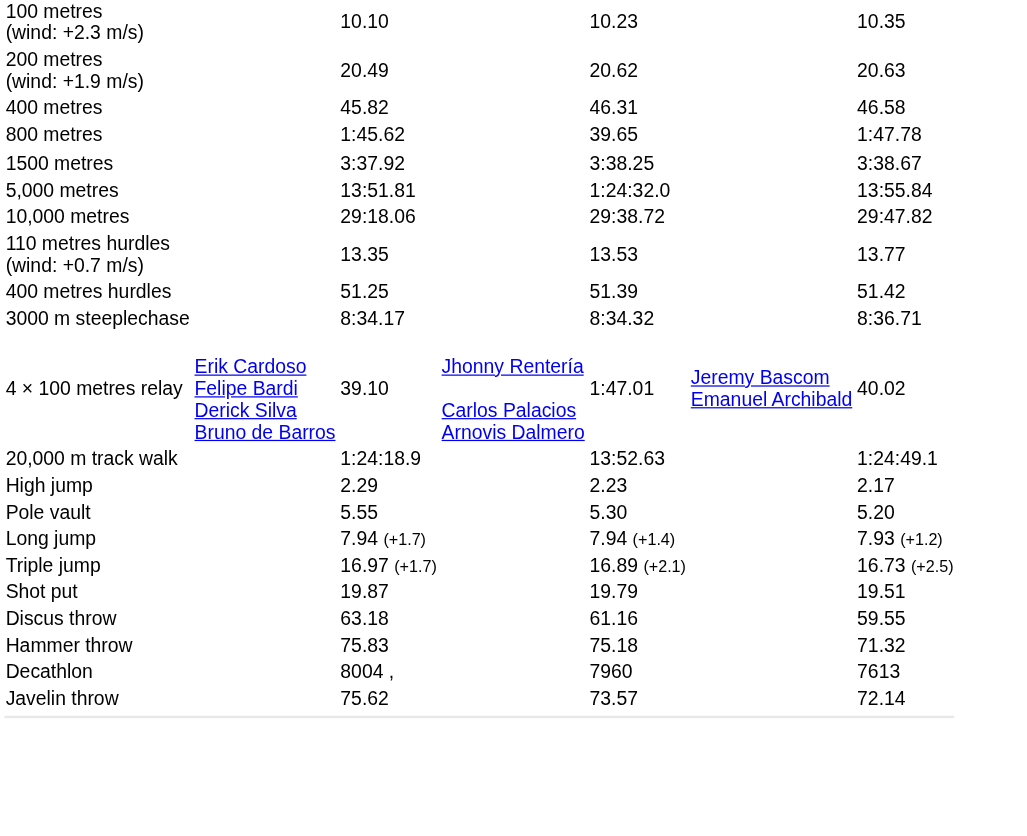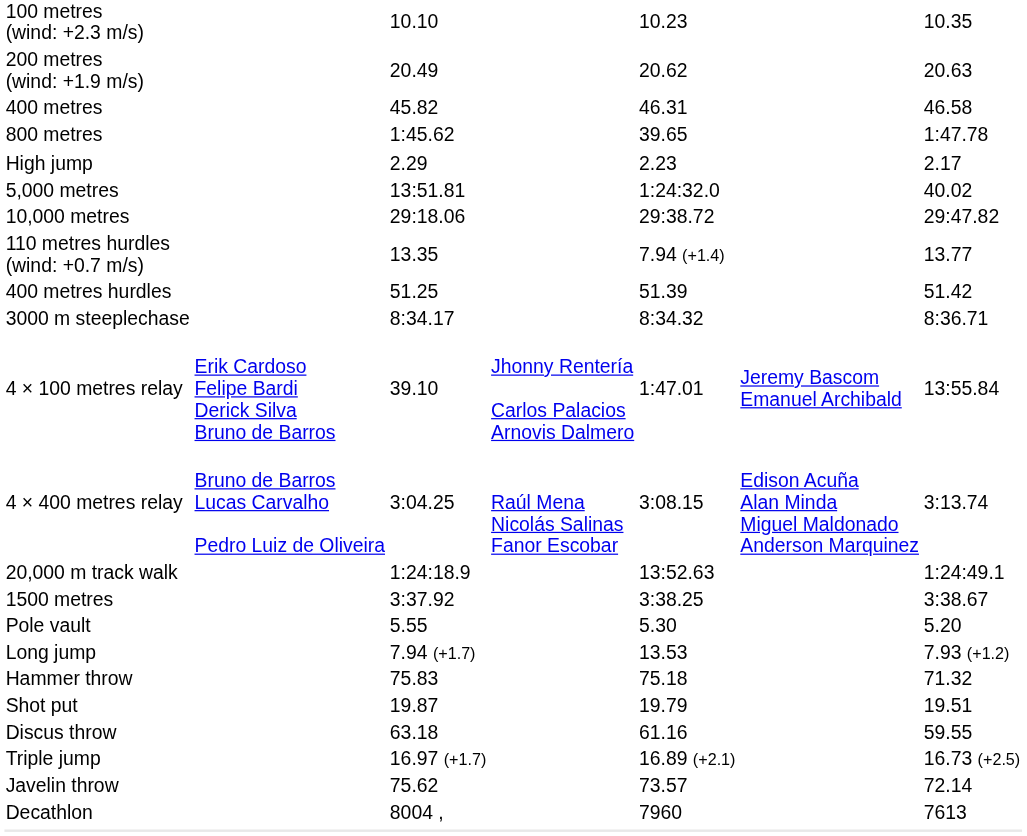 <table>
 <tr>
 <td>100 metres<br>(wind: +2.3 m/s)</td>
 <td></td>
 <td>10.10</td>
 <td></td>
 <td>10.23</td>
 <td></td>
 <td>10.35</td>
 </tr>
 <tr>
 <td>200 metres<br>(wind: +1.9 m/s)</td>
 <td></td>
 <td>20.49</td>
 <td></td>
 <td>20.62</td>
 <td></td>
 <td>20.63</td>
 </tr>
 <tr>
 <td>400 metres</td>
 <td></td>
 <td>45.82</td>
 <td></td>
 <td>46.31</td>
 <td></td>
 <td>46.58</td>
 </tr>
 <tr>
 <td>800 metres</td>
 <td></td>
 <td>1:45.62</td>
 <td></td>
 <td>39.65</td>
 <td></td>
 <td>1:47.78</td>
 </tr>
 <tr>
 </tr>
 <tr>
-<td>1500 metres</td>
+<td>High jump</td>
 <td></td>
-<td>3:37.92</td>
+<td>2.29</td>
 <td></td>
-<td>3:38.25</td>
+<td>2.23</td>
 <td></td>
-<td>3:38.67</td>
+<td>2.17</td>
 </tr>
 <tr>
 <td>5,000 metres</td>
 <td></td>
 <td>13:51.81</td>
 <td></td>
 <td>1:24:32.0</td>
 <td></td>
-<td>13:55.84</td>
+<td>40.02</td>
 </tr>
 <tr>
 <td>10,000 metres</td>
 <td></td>
 <td>29:18.06</td>
 <td></td>
 <td>29:38.72</td>
 <td></td>
 <td>29:47.82</td>
 </tr>
 <tr>
 <td>110 metres hurdles<br>(wind: +0.7 m/s)</td>
 <td></td>
 <td>13.35</td>
 <td></td>
-<td>13.53</td>
+<td>7.94 <small>(+1.4)</small></td>
 <td></td>
 <td>13.77</td>
 </tr>
 <tr>
 <td>400 metres hurdles</td>
 <td></td>
 <td>51.25</td>
 <td></td>
 <td>51.39</td>
 <td></td>
 <td>51.42</td>
 </tr>
 <tr>
 <td>3000 m steeplechase</td>
 <td></td>
 <td>8:34.17</td>
 <td></td>
 <td>8:34.32</td>
 <td></td>
 <td>8:36.71</td>
 </tr>
 <tr>
 <td>4 × 100 metres relay</td>
 <td><br><a href='#'>Erik Cardoso</a><br><a href='#'>Felipe Bardi</a><br><a href='#'>Derick Silva</a><br><a href='#'>Bruno de Barros</a></td>
 <td>39.10</td>
 <td><br><a href='#'>Jhonny Rentería</a><br><br><a href='#'>Carlos Palacios</a><br><a href='#'>Arnovis Dalmero</a></td>
 <td>1:47.01</td>
 <td><br><a href='#'>Jeremy Bascom</a><br><a href='#'>Emanuel Archibald</a><br><br></td>
-<td>40.02</td>
+<td>13:55.84</td>
+</tr>
+<tr>
+<td>4 × 400 metres relay</td>
+<td><br><a href='#'>Bruno de Barros</a><br><a href='#'>Lucas Carvalho</a><br><br><a href='#'>Pedro Luiz de Oliveira</a></td>
+<td>3:04.25</td>
+<td><br><br><a href='#'>Raúl Mena</a><br><a href='#'>Nicolás Salinas</a><br><a href='#'>Fanor Escobar</a></td>
+<td>3:08.15</td>
+<td><br><a href='#'>Edison Acuña</a><br><a href='#'>Alan Minda</a><br><a href='#'>Miguel Maldonado</a><br><a href='#'>Anderson Marquinez</a></td>
+<td>3:13.74</td>
 </tr>
 <tr>
 <td>20,000 m track walk</td>
 <td></td>
 <td>1:24:18.9</td>
 <td></td>
 <td>13:52.63</td>
 <td></td>
 <td>1:24:49.1</td>
 </tr>
 <tr>
-<td>High jump</td>
+<td>1500 metres</td>
 <td></td>
-<td>2.29</td>
+<td>3:37.92</td>
 <td></td>
-<td>2.23</td>
+<td>3:38.25</td>
 <td></td>
-<td>2.17</td>
+<td>3:38.67</td>
 </tr>
 <tr>
 <td>Pole vault</td>
 <td></td>
 <td>5.55</td>
 <td></td>
 <td>5.30</td>
 <td></td>
 <td>5.20</td>
 </tr>
 <tr>
 <td>Long jump</td>
 <td></td>
 <td>7.94 <small>(+1.7)</small></td>
 <td></td>
-<td>7.94 <small>(+1.4)</small></td>
+<td>13.53</td>
 <td></td>
 <td>7.93 <small>(+1.2)</small></td>
 </tr>
 <tr>
-<td>Triple jump</td>
+<td>Hammer throw</td>
 <td></td>
-<td>16.97 <small>(+1.7)</small></td>
+<td>75.83</td>
 <td></td>
-<td>16.89 <small>(+2.1)</small></td>
+<td>75.18</td>
 <td></td>
-<td>16.73 <small>(+2.5)</small></td>
+<td>71.32</td>
 </tr>
 <tr>
 <td>Shot put</td>
 <td></td>
 <td>19.87</td>
 <td></td>
 <td>19.79</td>
 <td></td>
 <td>19.51</td>
 </tr>
 <tr>
 <td>Discus throw</td>
 <td></td>
 <td>63.18</td>
 <td></td>
 <td>61.16</td>
 <td></td>
 <td>59.55</td>
 </tr>
 <tr>
-<td>Hammer throw</td>
+<td>Triple jump</td>
 <td></td>
-<td>75.83</td>
+<td>16.97 <small>(+1.7)</small></td>
 <td></td>
-<td>75.18</td>
+<td>16.89 <small>(+2.1)</small></td>
 <td></td>
-<td>71.32</td>
+<td>16.73 <small>(+2.5)</small></td>
+</tr>
+<tr>
+<td>Javelin throw</td>
+<td></td>
+<td>75.62</td>
+<td></td>
+<td>73.57</td>
+<td></td>
+<td>72.14</td>
 </tr>
 <tr>
 <td>Decathlon</td>
 <td></td>
 <td>8004 <strong></strong>, <strong></strong></td>
 <td></td>
 <td>7960</td>
 <td></td>
 <td>7613</td>
 </tr>
 <tr>
-<td>Javelin throw</td>
-<td></td>
-<td>75.62</td>
-<td></td>
-<td>73.57</td>
-<td></td>
-<td>72.14</td>
-</tr>
-<tr>
 </tr>
 <tr bgcolor= e8e8e8>
 <td colspan=7></td>
 </tr>
 </table>
